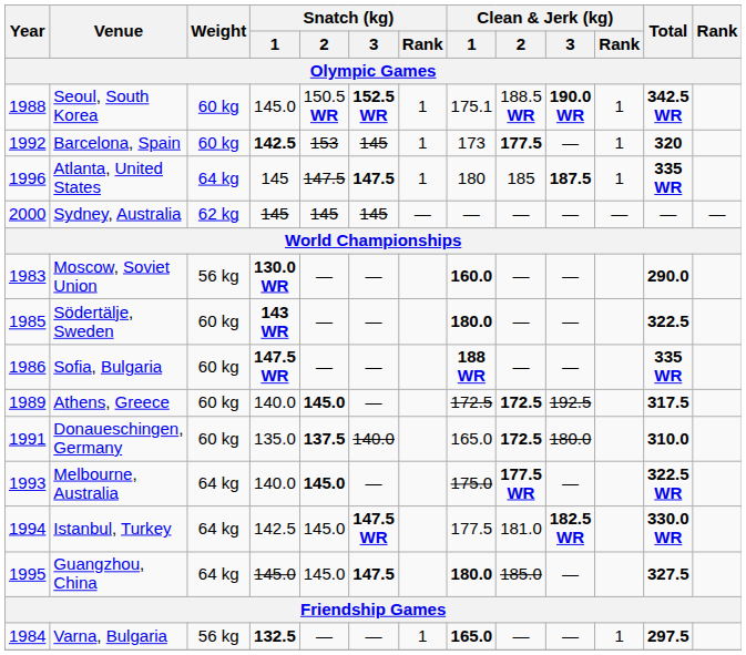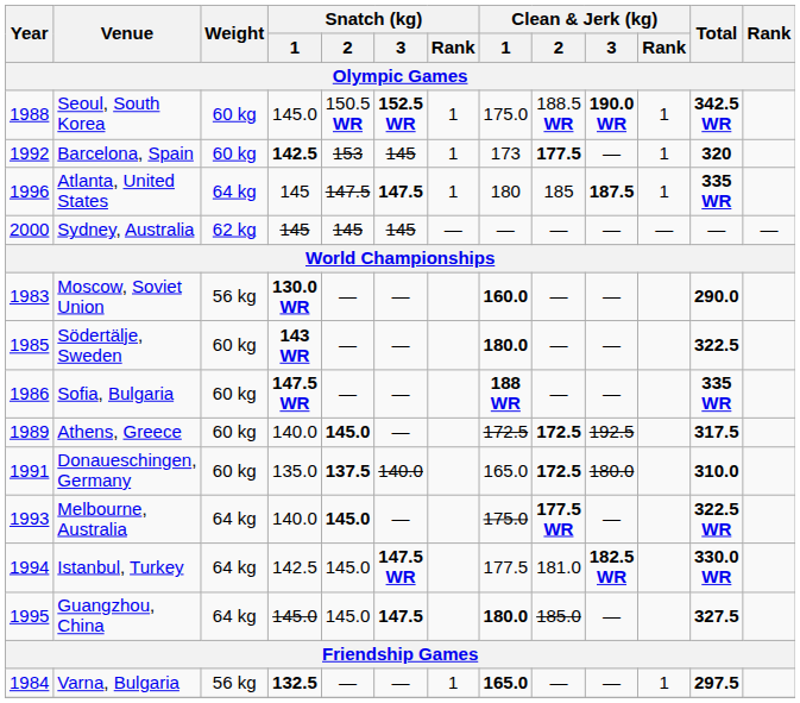 <table class="wikitable" style="text-align:center;">
 <tr>
 <th rowspan=2 width=40>Year</th>
 <th rowspan=2 width=250>Venue</th>
 <th rowspan=2 width=60>Weight</th>
 <th colspan=4>Snatch (kg)</th>
 <th colspan=4>Clean & Jerk (kg)</th>
 <th rowspan=2 width=65>Total</th>
 <th rowspan=2 width=40>Rank</th>
 </tr>
 <tr>
 <th width=65>1</th>
 <th width=65>2</th>
 <th width=65>3</th>
 <th width=45>Rank</th>
 <th width=65>1</th>
 <th width=65>2</th>
 <th width=65>3</th>
 <th width=45>Rank</th>
 </tr>
 <tr>
 <th colspan=13><a href='#'>Olympic Games</a></th>
 </tr>
 <tr>
 <td><a href='#'>1988</a></td>
 <td align=left> <a href='#'>Seoul</a>, <a href='#'>South Korea</a></td>
 <td><a href='#'>60 kg</a></td>
 <td>145.0</td>
 <td>150.5 <strong><a href='#'>WR</a></strong></td>
 <td><strong>152.5 <a href='#'>WR</a></strong></td>
 <td>1</td>
-<td>175.1</td>
+<td>175.0</td>
 <td>188.5 <strong><a href='#'>WR</a></strong></td>
 <td><strong>190.0 <a href='#'>WR</a></strong></td>
 <td>1</td>
 <td><strong>342.5 <a href='#'>WR</a></strong></td>
 <td><strong></strong></td>
 </tr>
 <tr>
 <td><a href='#'>1992</a></td>
 <td align=left> <a href='#'>Barcelona</a>, <a href='#'>Spain</a></td>
 <td><a href='#'>60 kg</a></td>
 <td><strong>142.5</strong></td>
 <td><s>153</s></td>
 <td><s>145</s></td>
 <td>1</td>
 <td>173</td>
 <td><strong>177.5</strong></td>
 <td>—</td>
 <td>1</td>
 <td><strong>320</strong></td>
 <td><strong></strong></td>
 </tr>
 <tr>
 <td><a href='#'>1996</a></td>
 <td align=left> <a href='#'>Atlanta</a>, <a href='#'>United States</a></td>
 <td><a href='#'>64 kg</a></td>
 <td>145</td>
 <td><s>147.5</s></td>
 <td><strong>147.5</strong></td>
 <td>1</td>
 <td>180</td>
 <td>185</td>
 <td><strong>187.5</strong></td>
 <td>1</td>
 <td><strong>335 <a href='#'>WR</a></strong></td>
 <td><strong></strong></td>
 </tr>
 <tr>
 <td><a href='#'>2000</a></td>
 <td align=left> <a href='#'>Sydney</a>, <a href='#'>Australia</a></td>
 <td><a href='#'>62 kg</a></td>
 <td><s>145</s></td>
 <td><s>145</s></td>
 <td><s>145</s></td>
 <td>—</td>
 <td>—</td>
 <td>—</td>
 <td>—</td>
 <td>—</td>
 <td>—</td>
 <td>—</td>
 </tr>
 <tr>
 <th colspan=13><a href='#'>World Championships</a></th>
 </tr>
 <tr>
 <td><a href='#'>1983</a></td>
 <td align=left> <a href='#'>Moscow</a>, <a href='#'>Soviet Union</a></td>
 <td>56 kg</td>
 <td><strong>130.0 <a href='#'>WR</a></strong></td>
 <td>—</td>
 <td>—</td>
 <td></td>
 <td><strong>160.0</strong></td>
 <td>—</td>
 <td>—</td>
 <td></td>
 <td><strong>290.0</strong></td>
 <td></td>
 </tr>
 <tr>
 <td><a href='#'>1985</a></td>
 <td align=left> <a href='#'>Södertälje</a>, <a href='#'>Sweden</a></td>
 <td>60 kg</td>
 <td><strong>143 <a href='#'>WR</a></strong></td>
 <td>—</td>
 <td>—</td>
 <td></td>
 <td><strong>180.0</strong></td>
 <td>—</td>
 <td>—</td>
 <td></td>
 <td><strong>322.5</strong></td>
 <td></td>
 </tr>
 <tr>
 <td><a href='#'>1986</a></td>
 <td align=left> <a href='#'>Sofia</a>, <a href='#'>Bulgaria</a></td>
 <td>60 kg</td>
 <td><strong>147.5 <a href='#'>WR</a></strong></td>
 <td>—</td>
 <td>—</td>
 <td></td>
 <td><strong>188 <a href='#'>WR</a></strong></td>
 <td>—</td>
 <td>—</td>
 <td></td>
 <td><strong>335 <a href='#'>WR</a></strong></td>
 <td></td>
 </tr>
 <tr>
 <td><a href='#'>1989</a></td>
 <td align=left> <a href='#'>Athens</a>, <a href='#'>Greece</a></td>
 <td>60 kg</td>
 <td>140.0</td>
 <td><strong>145.0</strong></td>
 <td>—</td>
 <td></td>
 <td><s>172.5</s></td>
 <td><strong>172.5</strong></td>
 <td><s>192.5</s></td>
 <td></td>
 <td><strong>317.5</strong></td>
 <td></td>
 </tr>
 <tr>
 <td><a href='#'>1991</a></td>
 <td align=left> <a href='#'>Donaueschingen</a>, <a href='#'>Germany</a></td>
 <td>60 kg</td>
 <td>135.0</td>
 <td><strong>137.5</strong></td>
 <td><s>140.0</s></td>
 <td></td>
 <td>165.0</td>
 <td><strong>172.5</strong></td>
 <td><s>180.0</s></td>
 <td></td>
 <td><strong>310.0</strong></td>
 <td></td>
 </tr>
 <tr>
 <td><a href='#'>1993</a></td>
 <td align=left> <a href='#'>Melbourne</a>, <a href='#'>Australia</a></td>
 <td>64 kg</td>
 <td>140.0</td>
 <td><strong>145.0</strong></td>
 <td>—</td>
 <td></td>
 <td><s>175.0</s></td>
 <td><strong>177.5 <a href='#'>WR</a></strong></td>
 <td>—</td>
 <td></td>
 <td><strong>322.5 <a href='#'>WR</a></strong></td>
 <td></td>
 </tr>
 <tr>
 <td><a href='#'>1994</a></td>
 <td align=left> <a href='#'>Istanbul</a>, <a href='#'>Turkey</a></td>
 <td>64 kg</td>
 <td>142.5</td>
 <td>145.0</td>
 <td><strong>147.5 <a href='#'>WR</a></strong></td>
 <td></td>
 <td>177.5</td>
 <td>181.0</td>
 <td><strong>182.5 <a href='#'>WR</a></strong></td>
 <td></td>
 <td><strong>330.0 <a href='#'>WR</a></strong></td>
 <td></td>
 </tr>
 <tr>
 <td><a href='#'>1995</a></td>
 <td align=left> <a href='#'>Guangzhou</a>, <a href='#'>China</a></td>
 <td>64 kg</td>
 <td><s>145.0</s></td>
 <td>145.0</td>
 <td><strong>147.5</strong></td>
 <td></td>
 <td><strong>180.0</strong></td>
 <td><s>185.0</s></td>
 <td>—</td>
 <td></td>
 <td><strong>327.5</strong></td>
 <td></td>
 </tr>
 <tr>
 <th colspan=13><a href='#'>Friendship Games</a></th>
 </tr>
 <tr>
 <td><a href='#'>1984</a></td>
 <td align=left> <a href='#'>Varna</a>, <a href='#'>Bulgaria</a></td>
 <td>56 kg</td>
 <td><strong>132.5</strong></td>
 <td>—</td>
 <td>—</td>
 <td>1</td>
 <td><strong>165.0</strong></td>
 <td>—</td>
 <td>—</td>
 <td>1</td>
 <td><strong>297.5</strong></td>
 <td></td>
 </tr>
 <tr>
 </tr>
 </table>
